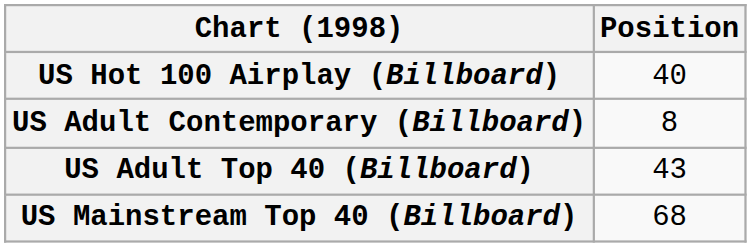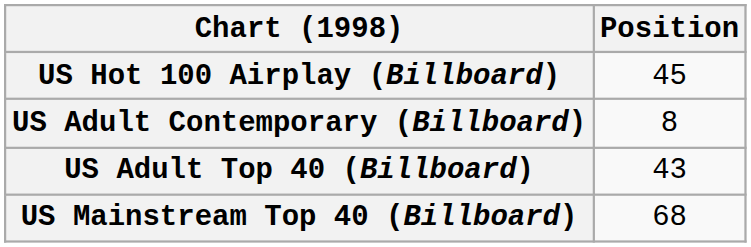 <table class="wikitable sortable plainrowheaders" style="text-align:center">
 <tr>
 <th scope="col">Chart (1998)</th>
 <th scope="col">Position</th>
 </tr>
 <tr>
 <th scope="row">US Hot 100 Airplay (<em>Billboard</em>)</th>
-<td>40</td>
+<td>45</td>
 </tr>
 <tr>
 <th scope="row">US Adult Contemporary (<em>Billboard</em>)</th>
 <td>8</td>
 </tr>
 <tr>
 <th scope="row">US Adult Top 40 (<em>Billboard</em>)</th>
 <td>43</td>
 </tr>
 <tr>
 <th scope="row">US Mainstream Top 40 (<em>Billboard</em>)</th>
 <td>68</td>
 </tr>
 </table>
